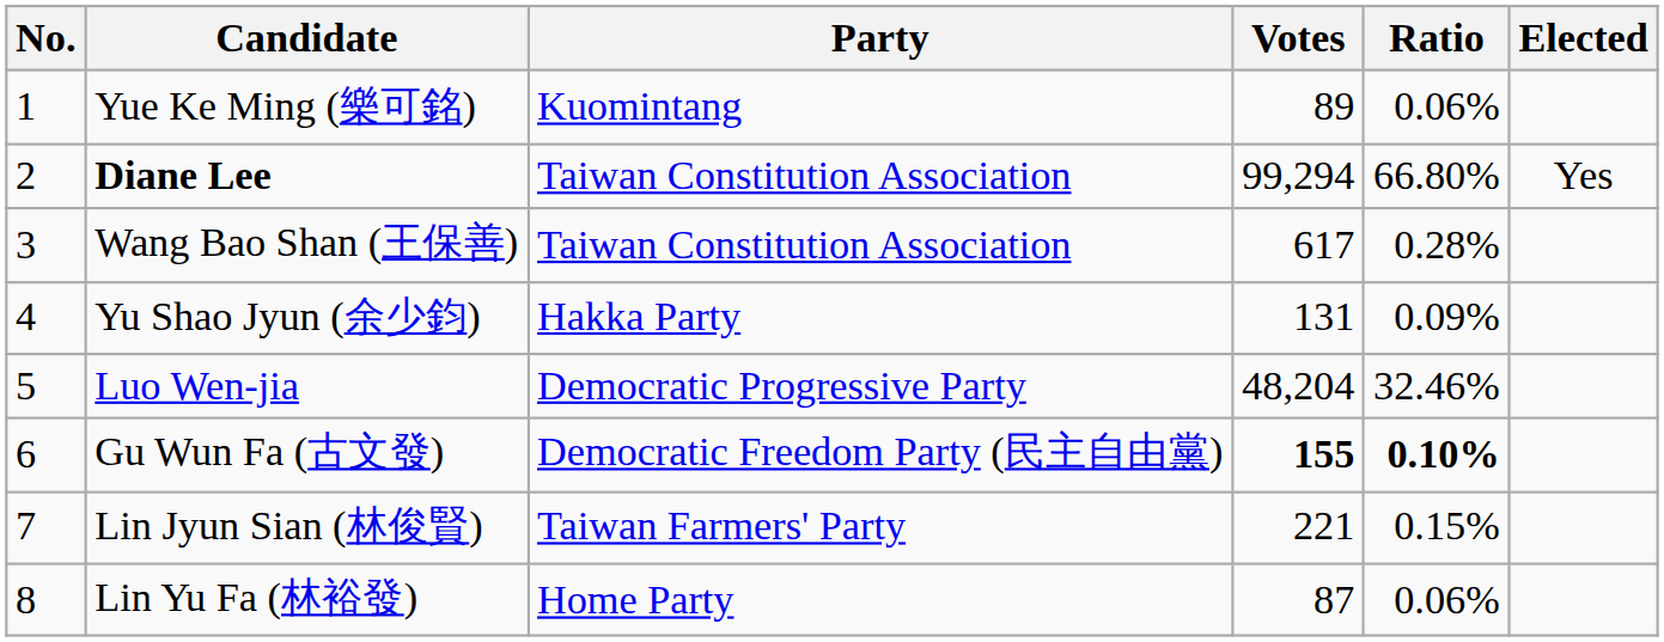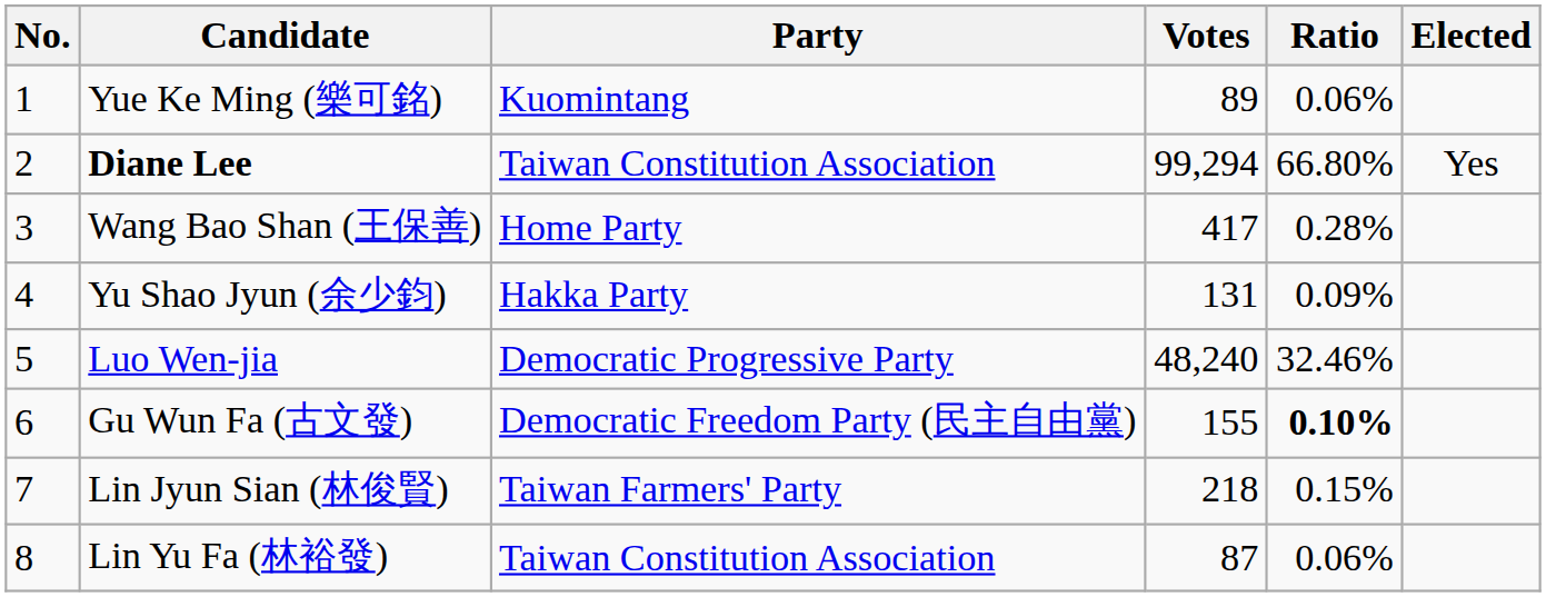 <table class=wikitable style="margin:1em auto;">
 <tr>
 <th>No.</th>
 <th>Candidate</th>
 <th>Party</th>
 <th>Votes</th>
 <th>Ratio</th>
 <th>Elected</th>
 </tr>
 <tr>
 <td>1</td>
 <td>Yue Ke Ming  (<a href='#'>樂可銘</a>)</td>
 <td><a href='#'>Kuomintang</a></td>
 <td style="text-align:right;">89</td>
 <td style="text-align:right;">0.06%</td>
 <td></td>
 </tr>
 <tr>
 <td>2</td>
 <td><strong>Diane Lee</strong></td>
 <td><a href='#'>Taiwan Constitution Association</a></td>
 <td style="text-align:right;">99,294</td>
 <td style="text-align:right;">66.80%</td>
 <td style="text-align:center;">Yes</td>
 </tr>
 <tr>
 <td>3</td>
 <td>Wang Bao Shan  (<a href='#'>王保善</a>)</td>
-<td><a href='#'>Taiwan Constitution Association</a></td>
-<td style="text-align:right;">617</td>
+<td><a href='#'>Home Party</a></td>
+<td style="text-align:right;">417</td>
 <td style="text-align:right;">0.28%</td>
 <td></td>
 </tr>
 <tr>
 <td>4</td>
 <td>Yu Shao Jyun  (<a href='#'>余少鈞</a>)</td>
 <td><a href='#'>Hakka Party</a></td>
 <td style="text-align:right;">131</td>
 <td style="text-align:right;">0.09%</td>
 <td></td>
 </tr>
 <tr>
 <td>5</td>
 <td><a href='#'>Luo Wen-jia</a></td>
 <td><a href='#'>Democratic Progressive Party</a></td>
-<td style="text-align:right;">48,204</td>
+<td style="text-align:right;">48,240</td>
 <td style="text-align:right;">32.46%</td>
 <td></td>
 </tr>
 <tr>
 <td>6</td>
 <td>Gu Wun Fa  (<a href='#'>古文發</a>)</td>
 <td><a href='#'>Democratic Freedom Party</a>  (<a href='#'>民主自由黨</a>)</td>
-<td style="text-align:right;"><strong>155</strong></td>
+<td style="text-align:right;">155</td>
 <td style="text-align:right;"><strong>0.10%</strong></td>
 <td></td>
 </tr>
 <tr>
 <td>7</td>
 <td>Lin Jyun Sian  (<a href='#'>林俊賢</a>)</td>
 <td><a href='#'>Taiwan Farmers' Party</a></td>
-<td style="text-align:right;">221</td>
+<td style="text-align:right;">218</td>
 <td style="text-align:right;">0.15%</td>
 <td></td>
 </tr>
 <tr>
 <td>8</td>
 <td>Lin Yu Fa  (<a href='#'>林裕發</a>)</td>
-<td><a href='#'>Home Party</a></td>
+<td><a href='#'>Taiwan Constitution Association</a></td>
 <td style="text-align:right;">87</td>
 <td style="text-align:right;">0.06%</td>
 <td></td>
 </tr>
 </table>
